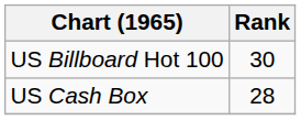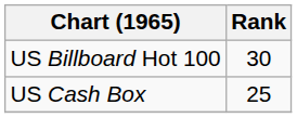 <table class="wikitable">
 <tr>
 <th>Chart (1965)</th>
 <th style="text-align:center;">Rank</th>
 </tr>
 <tr>
 <td>US <em>Billboard</em> Hot 100</td>
 <td style="text-align:center;">30</td>
 </tr>
 <tr>
 <td>US <em>Cash Box</em></td>
-<td style="text-align:center;">28</td>
+<td style="text-align:center;">25</td>
 </tr>
 <tr>
 </tr>
 </table>
